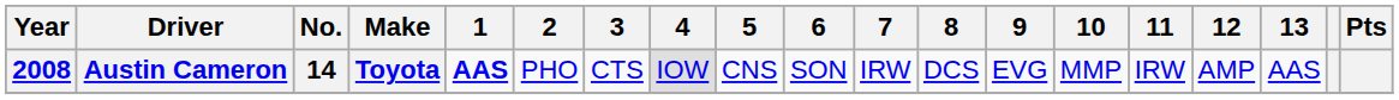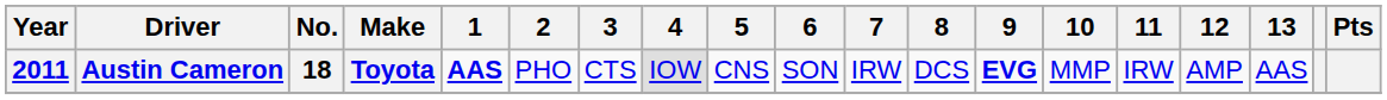 <table class="wikitable" style="text-align:center; font-size:75%">
 <tr>
 <th>Year</th>
 <th>Driver</th>
 <th>No.</th>
 <th>Make</th>
 <th>1</th>
 <th>2</th>
 <th>3</th>
 <th>4</th>
 <th>5</th>
 <th>6</th>
 <th>7</th>
 <th>8</th>
 <th>9</th>
 <th>10</th>
 <th>11</th>
 <th>12</th>
 <th>13</th>
 <th></th>
 <th>Pts</th>
 </tr>
 <tr>
-<th><a href='#'>2008</a></th>
+<th><a href='#'>2011</a></th>
 <th><a href='#'>Austin Cameron</a></th>
-<th>14</th>
+<th>18</th>
 <th><a href='#'>Toyota</a></th>
 <td><strong><a href='#'>AAS</a></strong></td>
 <td><a href='#'>PHO</a></td>
 <td><a href='#'>CTS</a></td>
 <td style="background:#DFDFDF;"><a href='#'>IOW</a><br></td>
 <td><a href='#'>CNS</a></td>
 <td><a href='#'>SON</a></td>
 <td><a href='#'>IRW</a></td>
 <td><a href='#'>DCS</a></td>
-<td><a href='#'>EVG</a></td>
+<td><strong><a href='#'>EVG</a></strong></td>
 <td><a href='#'>MMP</a></td>
 <td><a href='#'>IRW</a></td>
 <td><a href='#'>AMP</a></td>
 <td><a href='#'>AAS</a></td>
 <th></th>
 <th></th>
 </tr>
 <tr>
 </tr>
 </table>
